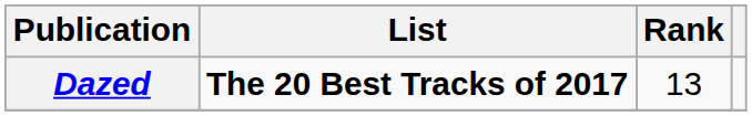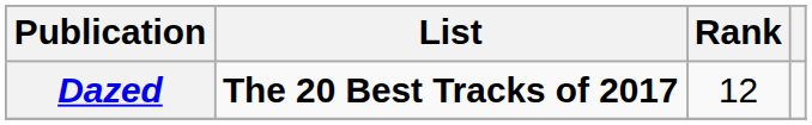 <table class="wikitable plainrowheaders sortable" style="margin-right: 0;">
 <tr>
 <th scope="col">Publication</th>
 <th scope="col">List</th>
 <th scope="col">Rank</th>
 <th scope="col" class="unsortable"></th>
 </tr>
 <tr>
 <th scope="row"><em><a href='#'>Dazed</a></em></th>
 <td><strong>The 20 Best Tracks of 2017</strong></td>
-<td style="text-align:center">13</td>
+<td style="text-align:center">12</td>
 <td style="text-align:center"></td>
 </tr>
 <tr>
 </tr>
 </table>
